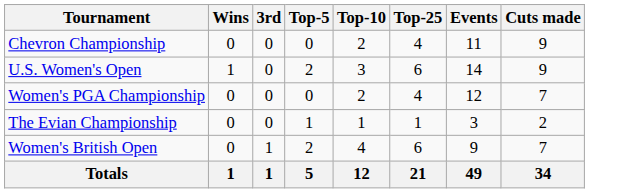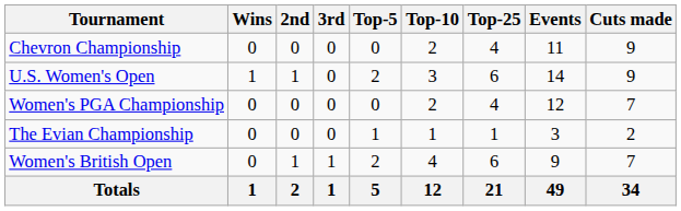 <table class=wikitable style=text-align:center>
 <tr>
 <th>Tournament</th>
 <th>Wins</th>
+<th>2nd</th>
 <th>3rd</th>
 <th>Top-5</th>
 <th>Top-10</th>
 <th>Top-25</th>
 <th>Events</th>
 <th>Cuts made</th>
 </tr>
 <tr>
 <td align=left><a href='#'>Chevron Championship</a></td>
 <td>0</td>
 <td>0</td>
 <td>0</td>
+<td>0</td>
 <td>2</td>
 <td>4</td>
 <td>11</td>
 <td>9</td>
 </tr>
 <tr>
 <td align=left><a href='#'>U.S. Women's Open</a></td>
+<td>1</td>
 <td>1</td>
 <td>0</td>
 <td>2</td>
 <td>3</td>
 <td>6</td>
 <td>14</td>
 <td>9</td>
 </tr>
 <tr>
 <td align=left><a href='#'>Women's PGA Championship</a></td>
 <td>0</td>
 <td>0</td>
 <td>0</td>
+<td>0</td>
 <td>2</td>
 <td>4</td>
 <td>12</td>
 <td>7</td>
 </tr>
 <tr>
 <td align=left><a href='#'>The Evian Championship</a></td>
+<td>0</td>
 <td>0</td>
 <td>0</td>
 <td>1</td>
 <td>1</td>
 <td>1</td>
 <td>3</td>
 <td>2</td>
 </tr>
 <tr>
 <td align=left><a href='#'>Women's British Open</a></td>
 <td>0</td>
 <td>1</td>
+<td>1</td>
 <td>2</td>
 <td>4</td>
 <td>6</td>
 <td>9</td>
 <td>7</td>
 </tr>
 <tr>
 <th>Totals</th>
 <th>1</th>
+<th>2</th>
 <th>1</th>
 <th>5</th>
 <th>12</th>
 <th>21</th>
 <th>49</th>
 <th>34</th>
 </tr>
 </table>
